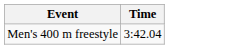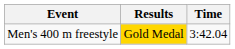 <table class="wikitable">
 <tr>
 <th>Event</th>
+<th>Results</th>
 <th>Time</th>
 </tr>
 <tr>
 <td>Men's 400 m freestyle</td>
+<td bgcolor="Gold">Gold Medal</td>
 <td>3:42.04</td>
 </tr>
 </table>
